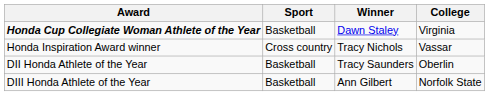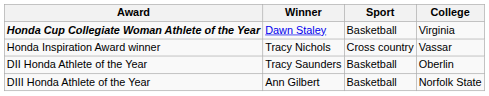 <table class="wikitable">
 <tr>
 <th>Award</th>
+<th>Winner</th>
 <th>Sport</th>
-<th>Winner</th>
 <th>College</th>
 </tr>
 <tr>
 <td><strong><em>Honda Cup<strong> Collegiate Woman Athlete of the Year<em></td>
+<td><a href='#'>Dawn Staley</a></td>
 <td>Basketball</td>
-<td><a href='#'>Dawn Staley</a></td>
 <td>Virginia</td>
 </tr>
 <tr>
 <td></em>Honda Inspiration Award winner<em></td>
+<td>Tracy Nichols</td>
 <td>Cross country</td>
-<td>Tracy Nichols</td>
 <td>Vassar</td>
 </tr>
 <tr>
 <td></em>DII Honda Athlete of the Year<em></td>
+<td>Tracy Saunders</td>
 <td>Basketball</td>
-<td>Tracy Saunders</td>
 <td>Oberlin</td>
 </tr>
 <tr>
 <td></em>DIII Honda Athlete of the Year<em></td>
+<td>Ann Gilbert</td>
 <td>Basketball</td>
-<td>Ann Gilbert</td>
 <td>Norfolk State</td>
 </tr>
 </table>
